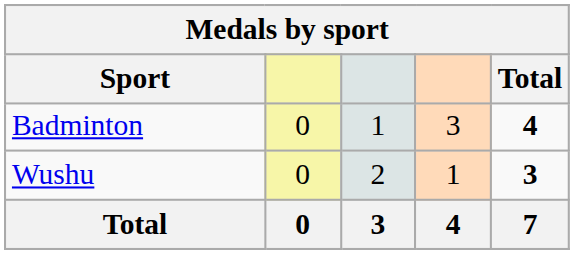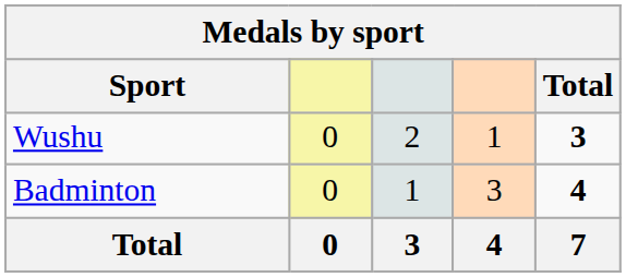 <table class="wikitable" style="font-size:90%; text-align:center;">
 <tr>
 <th colspan=5>Medals by sport</th>
 </tr>
 <tr>
 <th width=120>Sport</th>
 <th scope="col" width=30 style="background:#F7F6A8;"></th>
 <th scope="col" width=30 style="background:#DCE5E5;"></th>
 <th scope="col" width=30 style="background:#FFDAB9;"></th>
 <th width=30>Total</th>
 </tr>
 <tr>
+<td align=left><a href='#'>Wushu</a></td>
+<td style="background:#F7F6A8;">0</td>
+<td style="background:#DCE5E5;">2</td>
+<td style="background:#FFDAB9;">1</td>
+<td><strong>3</strong></td>
+</tr>
+<tr>
 <td align=left><a href='#'>Badminton</a></td>
 <td style="background:#F7F6A8;">0</td>
 <td style="background:#DCE5E5;">1</td>
 <td style="background:#FFDAB9;">3</td>
 <td><strong>4</strong></td>
-</tr>
-<tr>
-<td align=left><a href='#'>Wushu</a></td>
-<td style="background:#F7F6A8;">0</td>
-<td style="background:#DCE5E5;">2</td>
-<td style="background:#FFDAB9;">1</td>
-<td><strong>3</strong></td>
 </tr>
 <tr class="sortbottom">
 <th>Total</th>
 <th>0</th>
 <th>3</th>
 <th>4</th>
 <th>7</th>
 </tr>
 </table>
